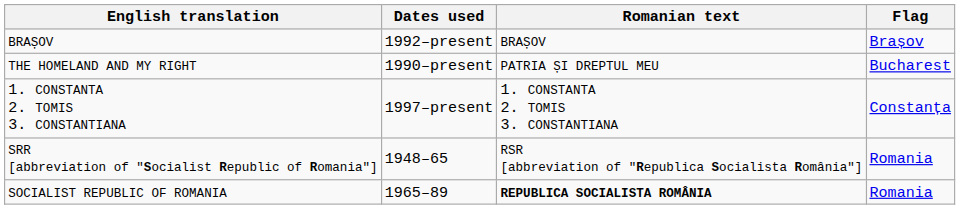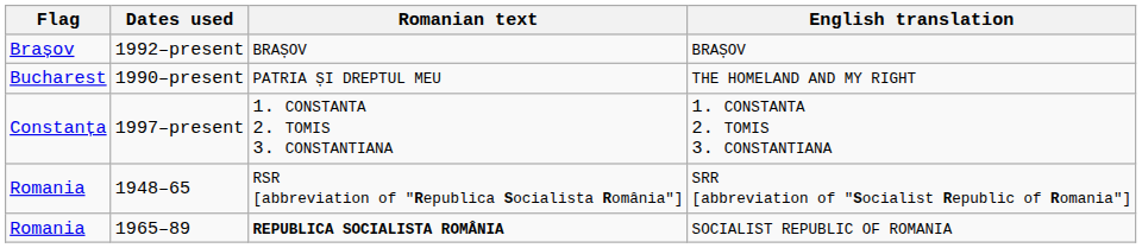 <table class="wikitable sortable noresize">
 <tr>
-<th>English translation</th>
+<th>Flag</th>
 <th>Dates used</th>
 <th>Romanian text</th>
-<th>Flag</th>
+<th>English translation</th>
 </tr>
 <tr>
-<td><small>BRAȘOV</small></td>
+<td> <a href='#'>Brașov</a></td>
 <td>1992–present</td>
 <td><small>BRAȘOV</small></td>
-<td> <a href='#'>Brașov</a></td>
+<td><small>BRAȘOV</small></td>
 </tr>
 <tr>
-<td><small>THE HOMELAND AND MY RIGHT</small></td>
+<td> <a href='#'>Bucharest</a></td>
 <td>1990–present</td>
 <td><small>PATRIA ȘI DREPTUL MEU</small></td>
-<td> <a href='#'>Bucharest</a></td>
+<td><small>THE HOMELAND AND MY RIGHT</small></td>
 </tr>
 <tr>
-<td>1. <small>CONSTANTA</small><br>2. <small>TOMIS</small><br>3. <small>CONSTANTIANA</small></td>
+<td> <a href='#'>Constanța</a></td>
 <td>1997–present</td>
 <td>1. <small>CONSTANTA</small><br>2. <small>TOMIS</small><br>3. <small>CONSTANTIANA</small></td>
-<td> <a href='#'>Constanța</a></td>
+<td>1. <small>CONSTANTA</small><br>2. <small>TOMIS</small><br>3. <small>CONSTANTIANA</small></td>
 </tr>
 <tr>
-<td><small>SRR<br>[abbreviation of "<strong>S</strong>ocialist <strong>R</strong>epublic of <strong>R</strong>omania"]</small></td>
+<td> <a href='#'>Romania</a></td>
 <td>1948–65</td>
 <td><small>RSR<br>[abbreviation of "<strong>R</strong>epublica <strong>S</strong>ocialista <strong>R</strong>omânia"]</small></td>
-<td> <a href='#'>Romania</a></td>
+<td><small>SRR<br>[abbreviation of "<strong>S</strong>ocialist <strong>R</strong>epublic of <strong>R</strong>omania"]</small></td>
 </tr>
 <tr>
-<td><small>SOCIALIST REPUBLIC OF ROMANIA</small></td>
+<td> <a href='#'>Romania</a></td>
 <td>1965–89</td>
 <td><strong><small>REPUBLICA SOCIALISTA ROMÂNIA</small></strong></td>
-<td> <a href='#'>Romania</a></td>
+<td><small>SOCIALIST REPUBLIC OF ROMANIA</small></td>
 </tr>
 </table>
